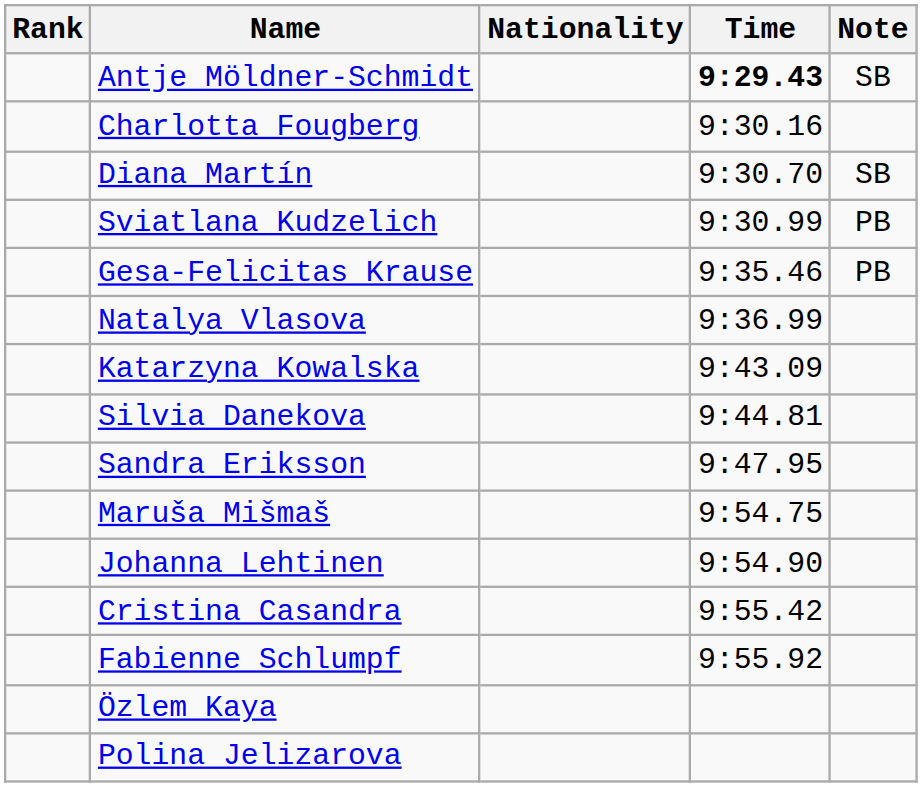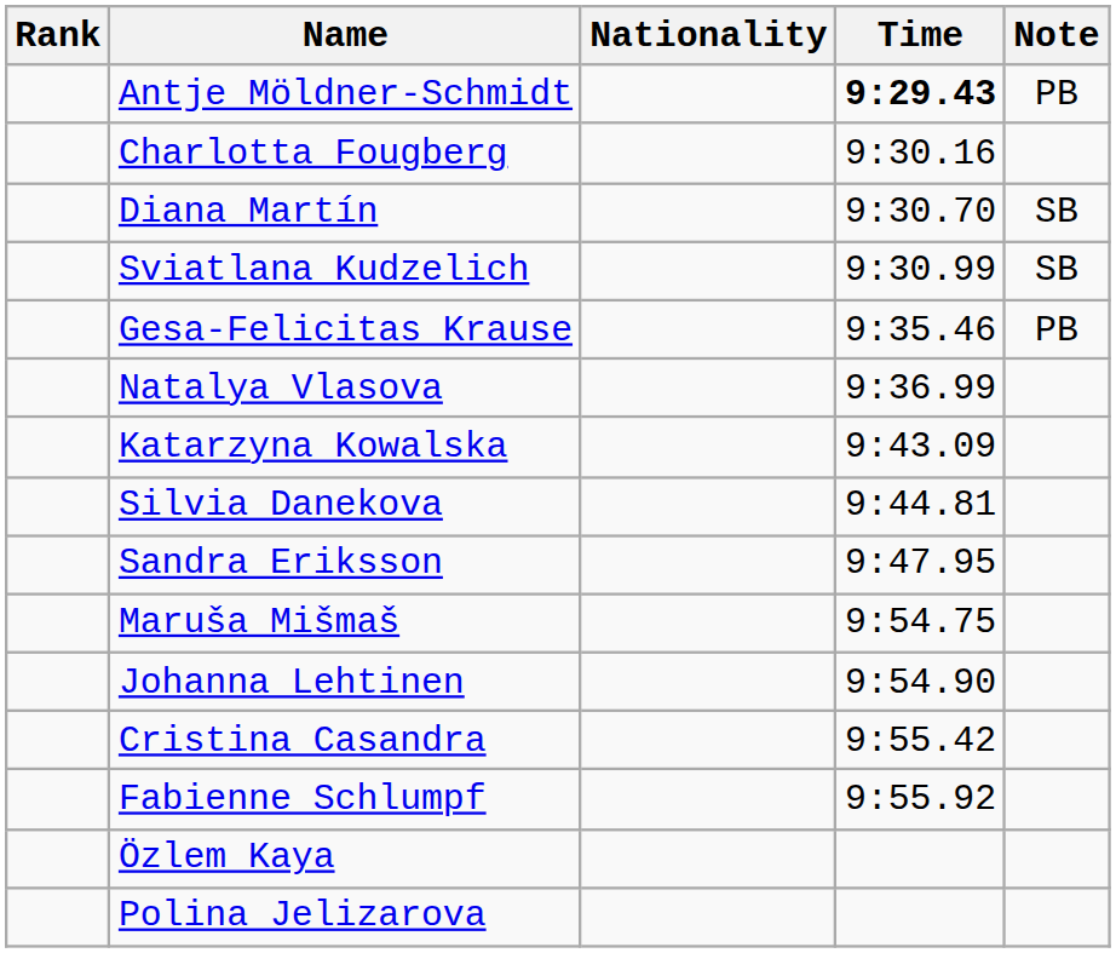 <table class="wikitable sortable" style="text-align:center">
 <tr>
 <th>Rank</th>
 <th>Name</th>
 <th>Nationality</th>
 <th>Time</th>
 <th>Note</th>
 </tr>
 <tr>
 <td></td>
 <td align=left><a href='#'>Antje Möldner-Schmidt</a></td>
 <td align=left></td>
 <td><strong>9:29.43</strong></td>
-<td>SB</td>
+<td>PB</td>
 </tr>
 <tr>
 <td></td>
 <td align=left><a href='#'>Charlotta Fougberg</a></td>
 <td align=left></td>
 <td>9:30.16</td>
 <td></td>
 </tr>
 <tr>
 <td></td>
 <td align=left><a href='#'>Diana Martín</a></td>
 <td align=left></td>
 <td>9:30.70</td>
 <td>SB</td>
 </tr>
 <tr>
 <td></td>
 <td align=left><a href='#'>Sviatlana Kudzelich</a></td>
 <td align=left></td>
 <td>9:30.99</td>
-<td>PB</td>
+<td>SB</td>
 </tr>
 <tr>
 <td></td>
 <td align=left><a href='#'>Gesa-Felicitas Krause</a></td>
 <td align=left></td>
 <td>9:35.46</td>
 <td>PB</td>
 </tr>
 <tr>
 <td></td>
 <td align=left><a href='#'>Natalya Vlasova</a></td>
 <td align=left></td>
 <td>9:36.99</td>
 <td></td>
 </tr>
 <tr>
 <td></td>
 <td align=left><a href='#'>Katarzyna Kowalska</a></td>
 <td align=left></td>
 <td>9:43.09</td>
 <td></td>
 </tr>
 <tr>
 <td></td>
 <td align=left><a href='#'>Silvia Danekova</a></td>
 <td align=left></td>
 <td>9:44.81</td>
 <td></td>
 </tr>
 <tr>
 <td></td>
 <td align=left><a href='#'>Sandra Eriksson</a></td>
 <td align=left></td>
 <td>9:47.95</td>
 <td></td>
 </tr>
 <tr>
 <td></td>
 <td align=left><a href='#'>Maruša Mišmaš</a></td>
 <td align=left></td>
 <td>9:54.75</td>
 <td></td>
 </tr>
 <tr>
 <td></td>
 <td align=left><a href='#'>Johanna Lehtinen</a></td>
 <td align=left></td>
 <td>9:54.90</td>
 <td></td>
 </tr>
 <tr>
 <td></td>
 <td align=left><a href='#'>Cristina Casandra</a></td>
 <td align=left></td>
 <td>9:55.42</td>
 <td></td>
 </tr>
 <tr>
 <td></td>
 <td align=left><a href='#'>Fabienne Schlumpf</a></td>
 <td align=left></td>
 <td>9:55.92</td>
 <td></td>
 </tr>
 <tr>
 <td></td>
 <td align=left><a href='#'>Özlem Kaya</a></td>
 <td align=left></td>
 <td></td>
 <td></td>
 </tr>
 <tr>
 <td></td>
 <td align=left><a href='#'>Polina Jelizarova</a></td>
 <td align=left></td>
 <td></td>
 <td></td>
 </tr>
 </table>
